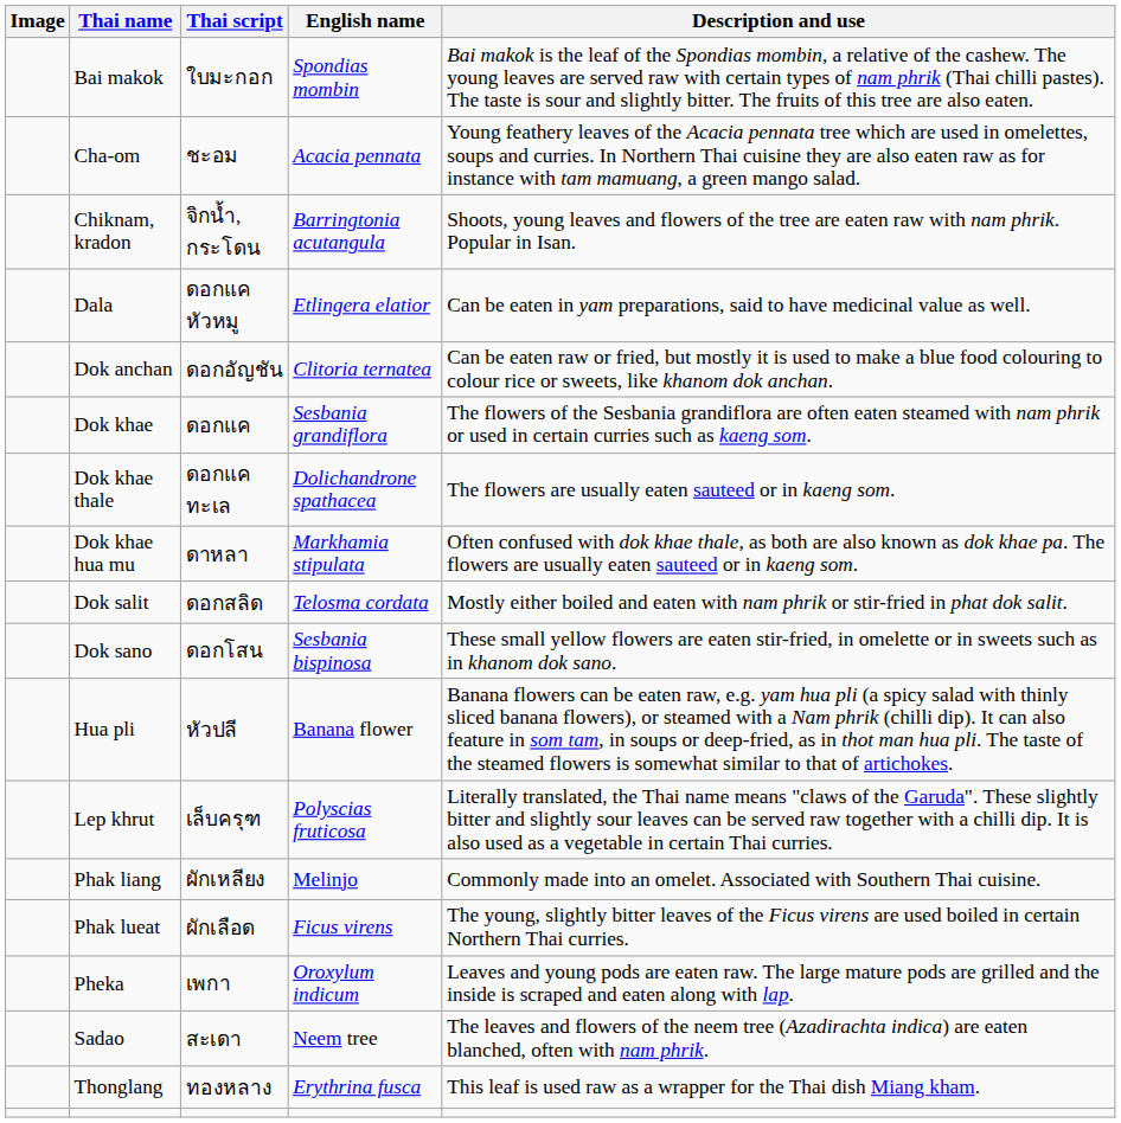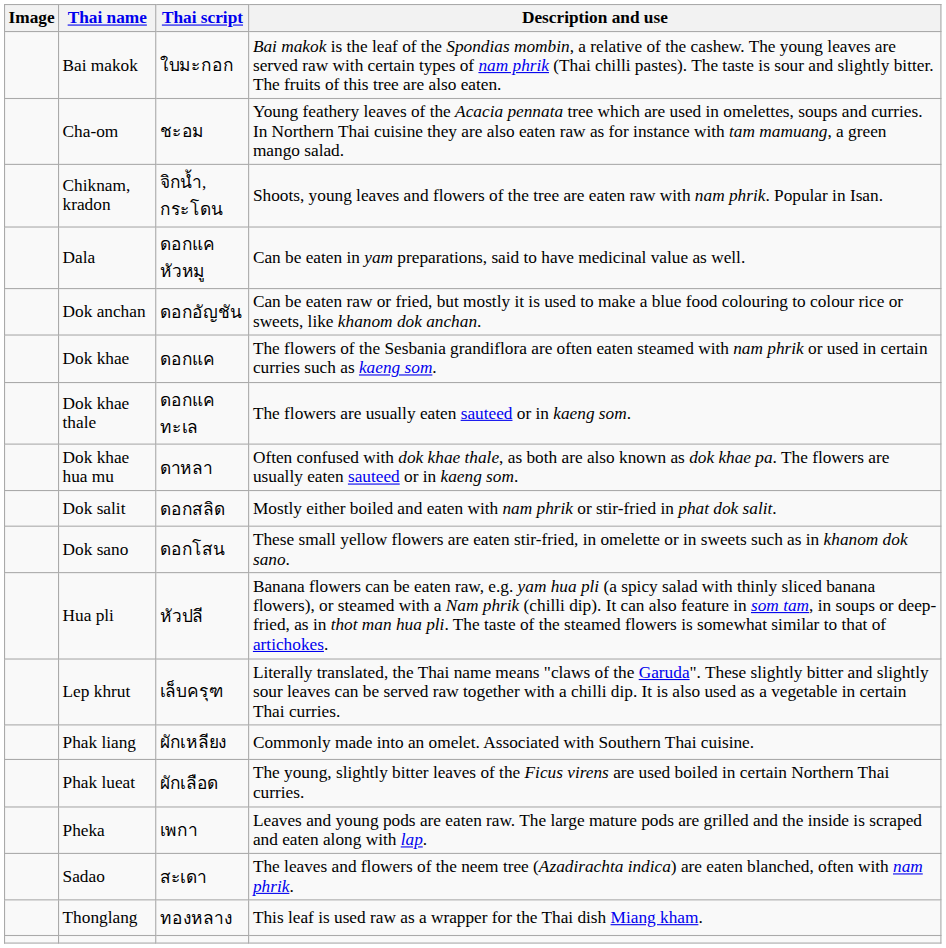 <table class="wikitable sortable">
 <tr>
 <th>Image</th>
 <th><a href='#'>Thai name</a></th>
 <th><a href='#'>Thai script</a></th>
-<th>English name</th>
 <th>Description and use</th>
 </tr>
 <tr>
 <td></td>
 <td>Bai makok</td>
 <td>ใบมะกอก</td>
-<td><em><a href='#'>Spondias mombin</a></em></td>
 <td><em>Bai makok</em> is the leaf of the <em>Spondias mombin</em>, a relative of the cashew. The young leaves are served raw with certain types of <em><a href='#'>nam phrik</a></em> (Thai chilli pastes). The taste is sour and slightly bitter. The fruits of this tree are also eaten.</td>
 </tr>
 <tr>
 <td></td>
 <td>Cha-om</td>
 <td>ชะอม</td>
-<td><em><a href='#'>Acacia pennata</a></em></td>
 <td>Young feathery leaves of the <em>Acacia pennata</em> tree which are used in omelettes, soups and curries. In Northern Thai cuisine they are also eaten raw as for instance with <em>tam mamuang</em>, a green mango salad.</td>
 </tr>
 <tr>
 <td></td>
 <td>Chiknam, kradon</td>
 <td>จิกน้ำ, กระโดน</td>
-<td><em><a href='#'>Barringtonia acutangula</a></em></td>
 <td>Shoots, young leaves and flowers of the tree are eaten raw with <em>nam phrik</em>. Popular in Isan.</td>
 </tr>
 <tr>
 <td></td>
 <td>Dala</td>
 <td>ดอกแคหัวหมู</td>
-<td><em><a href='#'>Etlingera elatior</a></em></td>
 <td>Can be eaten in <em>yam</em> preparations, said to have medicinal value as well.</td>
 </tr>
 <tr>
 <td></td>
 <td>Dok anchan</td>
 <td>ดอกอัญชัน</td>
-<td><em><a href='#'>Clitoria ternatea</a></em></td>
 <td>Can be eaten raw or fried, but mostly it is used to make a blue food colouring to colour rice or sweets, like <em>khanom dok anchan</em>.</td>
 </tr>
 <tr>
 <td></td>
 <td>Dok khae</td>
 <td>ดอกแค</td>
-<td><em><a href='#'>Sesbania grandiflora</a></em></td>
 <td>The flowers of the Sesbania grandiflora are often eaten steamed with <em>nam phrik</em> or used in certain curries such as <em><a href='#'>kaeng som</a></em>.</td>
 </tr>
 <tr>
 <td></td>
 <td>Dok khae thale</td>
 <td>ดอกแคทะเล</td>
-<td><em><a href='#'>Dolichandrone spathacea</a></em></td>
 <td>The flowers are usually eaten <a href='#'>sauteed</a> or in <em>kaeng som</em>.</td>
 </tr>
 <tr>
 <td></td>
 <td>Dok khae hua mu</td>
 <td>ดาหลา</td>
-<td><em><a href='#'>Markhamia stipulata</a></em></td>
 <td>Often confused with <em>dok khae thale</em>, as both are also known as <em>dok khae pa</em>. The flowers are usually eaten <a href='#'>sauteed</a> or in <em>kaeng som</em>.</td>
 </tr>
 <tr>
 <td></td>
 <td>Dok salit</td>
 <td>ดอกสลิด</td>
-<td><em><a href='#'>Telosma cordata</a></em></td>
 <td>Mostly either boiled and eaten with <em>nam phrik</em> or stir-fried in <em>phat dok salit</em>.</td>
 </tr>
 <tr>
 <td></td>
 <td>Dok sano</td>
 <td>ดอกโสน</td>
-<td><em><a href='#'>Sesbania bispinosa</a></em></td>
 <td>These small yellow flowers are eaten stir-fried, in omelette or in sweets such as in <em>khanom dok sano</em>.</td>
 </tr>
 <tr>
 <td></td>
 <td>Hua pli</td>
 <td>หัวปลี</td>
-<td><a href='#'>Banana</a> flower</td>
 <td>Banana flowers can be eaten raw, e.g. <em>yam hua pli</em> (a spicy salad with thinly sliced banana flowers), or steamed with a <em>Nam phrik</em> (chilli dip). It can also feature in <em><a href='#'>som tam</a></em>, in soups or deep-fried, as in <em>thot man hua pli</em>. The taste of the steamed flowers is somewhat similar to that of <a href='#'>artichokes</a>.</td>
 </tr>
 <tr>
 <td></td>
 <td>Lep khrut</td>
 <td>เล็บครุฑ</td>
-<td><em><a href='#'>Polyscias fruticosa</a></em></td>
 <td>Literally translated, the Thai name means "claws of the <a href='#'>Garuda</a>". These slightly bitter and slightly sour leaves can be served raw together with a chilli dip. It is also used as a vegetable in certain Thai curries.</td>
 </tr>
 <tr>
 <td></td>
 <td>Phak liang</td>
 <td>ผักเหลียง</td>
-<td><a href='#'>Melinjo</a></td>
 <td>Commonly made into an omelet. Associated with Southern Thai cuisine.</td>
 </tr>
 <tr>
 <td></td>
 <td>Phak lueat</td>
 <td>ผักเลือด</td>
-<td><em><a href='#'>Ficus virens</a></em></td>
 <td>The young, slightly bitter leaves of the <em>Ficus virens</em> are used boiled in certain Northern Thai curries.</td>
 </tr>
 <tr>
 <td></td>
 <td>Pheka</td>
 <td>เพกา</td>
-<td><em><a href='#'>Oroxylum indicum</a></em></td>
 <td>Leaves and young pods are eaten raw. The large mature pods are grilled and the inside is scraped and eaten along with <em><a href='#'>lap</a></em>.</td>
 </tr>
 <tr>
 <td></td>
 <td>Sadao</td>
 <td>สะเดา</td>
-<td><a href='#'>Neem</a> tree</td>
 <td>The leaves and flowers of the neem tree (<em>Azadirachta indica</em>) are eaten blanched, often with <em><a href='#'>nam phrik</a></em>.</td>
 </tr>
 <tr>
 <td></td>
 <td>Thonglang</td>
 <td>ทองหลาง</td>
-<td><em><a href='#'>Erythrina fusca</a></em></td>
 <td>This leaf is used raw as a wrapper for the Thai dish <a href='#'>Miang kham</a>.</td>
 </tr>
 <tr>
 <td></td>
 <td></td>
 <td></td>
 <td></td>
-<td></td>
 </tr>
 </table>
